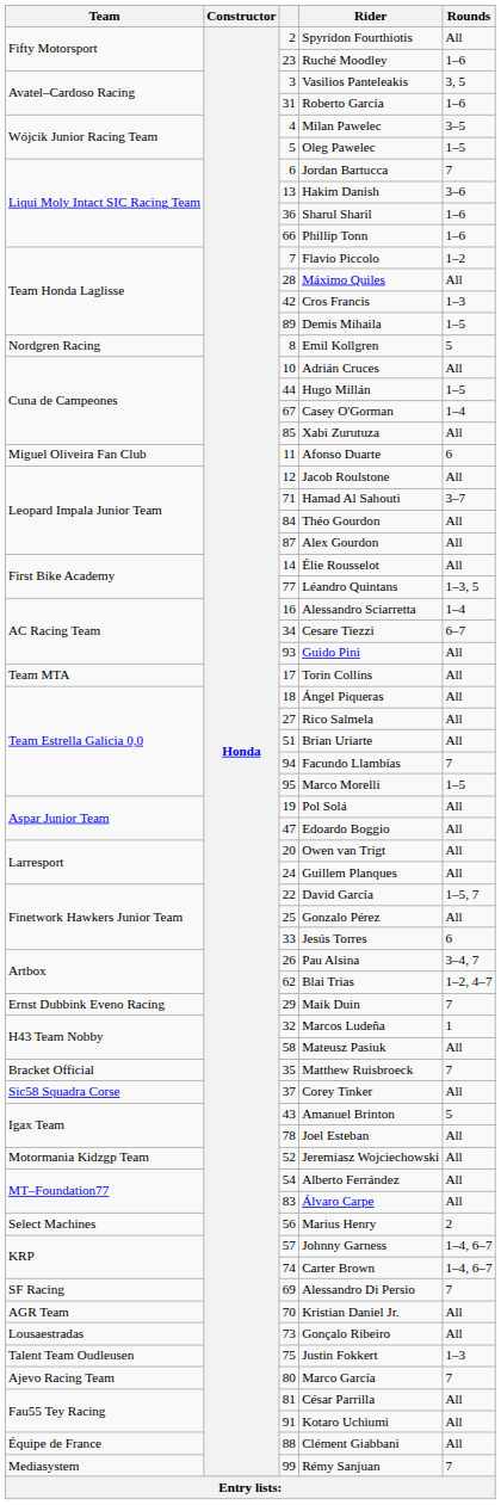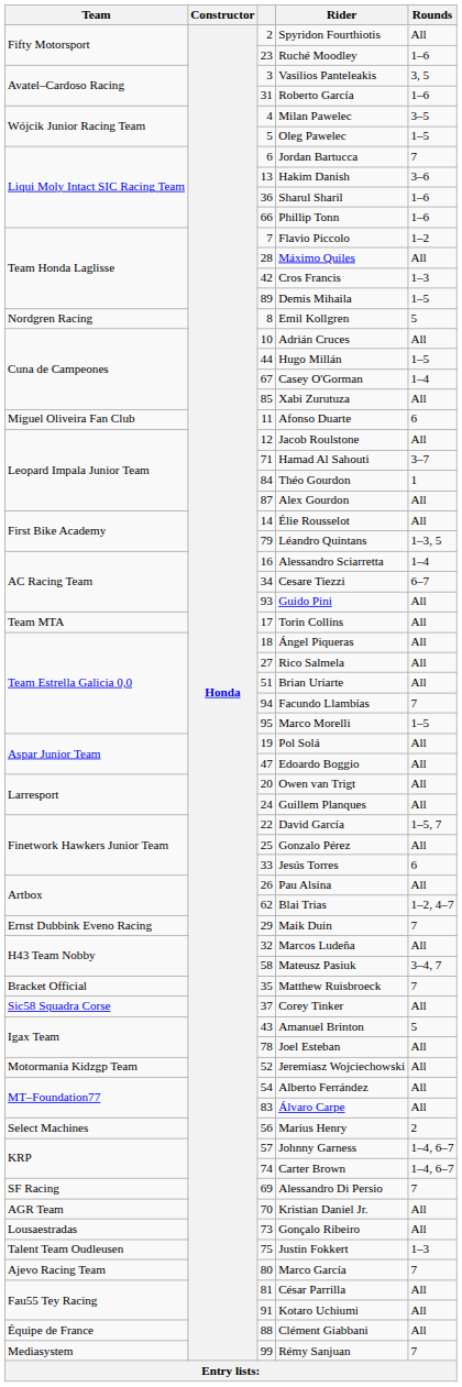 <table class="wikitable" style="font-size:85%;">
 <tr>
 <th>Team</th>
 <th>Constructor</th>
 <th></th>
 <th>Rider</th>
 <th>Rounds</th>
 </tr>
 <tr>
 <td rowspan=2> Fifty Motorsport</td>
 <th rowspan=66><a href='#'>Honda</a></th>
 <td align=right>2</td>
 <td> Spyridon Fourthiotis</td>
 <td>All</td>
 </tr>
 <tr>
 <td align=right>23</td>
 <td> Ruché Moodley</td>
 <td>1–6</td>
 </tr>
 <tr>
 <td rowspan=2> Avatel–Cardoso Racing</td>
 <td align=right>3</td>
 <td> Vasilios Panteleakis</td>
 <td>3, 5</td>
 </tr>
 <tr>
 <td align=right>31</td>
 <td> Roberto García</td>
 <td>1–6</td>
 </tr>
 <tr>
 <td rowspan=2> Wójcik Junior Racing Team</td>
 <td align=right>4</td>
 <td> Milan Pawelec</td>
 <td>3–5</td>
 </tr>
 <tr>
 <td align=right>5</td>
 <td> Oleg Pawelec</td>
 <td>1–5</td>
 </tr>
 <tr>
 <td rowspan=4 nowrap> <a href='#'>Liqui Moly Intact SIC Racing Team</a></td>
 <td align=right>6</td>
 <td> Jordan Bartucca</td>
 <td>7</td>
 </tr>
 <tr>
 <td align=right>13</td>
 <td> Hakim Danish</td>
 <td>3–6</td>
 </tr>
 <tr>
 <td align=right>36</td>
 <td> Sharul Sharil</td>
 <td>1–6</td>
 </tr>
 <tr>
 <td align=right>66</td>
 <td> Phillip Tonn</td>
 <td>1–6</td>
 </tr>
 <tr>
 <td rowspan=4> Team Honda Laglisse</td>
 <td align=right>7</td>
 <td> Flavio Piccolo</td>
 <td>1–2</td>
 </tr>
 <tr>
 <td align=right>28</td>
 <td> <a href='#'>Máximo Quiles</a></td>
 <td>All</td>
 </tr>
 <tr>
 <td align=right>42</td>
 <td> Cros Francis</td>
 <td>1–3</td>
 </tr>
 <tr>
 <td align=right>89</td>
 <td> Demis Mihaila</td>
 <td>1–5</td>
 </tr>
 <tr>
 <td> Nordgren Racing</td>
 <td align=right>8</td>
 <td> Emil Kollgren</td>
 <td>5</td>
 </tr>
 <tr>
 <td rowspan=4> Cuna de Campeones</td>
 <td align=right>10</td>
 <td> Adrián Cruces</td>
 <td>All</td>
 </tr>
 <tr>
 <td align=right>44</td>
 <td> Hugo Millán</td>
 <td>1–5</td>
 </tr>
 <tr>
 <td align=right>67</td>
 <td> Casey O'Gorman</td>
 <td>1–4</td>
 </tr>
 <tr>
 <td align=right>85</td>
 <td> Xabi Zurutuza</td>
 <td>All</td>
 </tr>
 <tr>
 <td> Miguel Oliveira Fan Club</td>
 <td align=right>11</td>
 <td> Afonso Duarte</td>
 <td>6</td>
 </tr>
 <tr>
 <td rowspan=4> Leopard Impala Junior Team</td>
 <td align=right>12</td>
 <td> Jacob Roulstone</td>
 <td>All</td>
 </tr>
 <tr>
 <td align=right>71</td>
 <td> Hamad Al Sahouti</td>
 <td>3–7</td>
 </tr>
 <tr>
 <td align=right>84</td>
 <td> Théo Gourdon</td>
-<td>All</td>
+<td>1</td>
 </tr>
 <tr>
 <td align=right>87</td>
 <td> Alex Gourdon</td>
 <td>All</td>
 </tr>
 <tr>
 <td rowspan=2> First Bike Academy</td>
 <td align=right>14</td>
 <td> Élie Rousselot</td>
 <td>All</td>
 </tr>
 <tr>
-<td align=right>77</td>
+<td align=right>79</td>
 <td> Léandro Quintans</td>
 <td>1–3, 5</td>
 </tr>
 <tr>
 <td rowspan=3> AC Racing Team</td>
 <td align=right>16</td>
 <td> Alessandro Sciarretta</td>
 <td>1–4</td>
 </tr>
 <tr>
 <td align=right>34</td>
 <td> Cesare Tiezzi</td>
 <td>6–7</td>
 </tr>
 <tr>
 <td align=right>93</td>
 <td> <a href='#'>Guido Pini</a></td>
 <td>All</td>
 </tr>
 <tr>
 <td> Team MTA</td>
 <td align=right>17</td>
 <td> Torin Collins</td>
 <td>All</td>
 </tr>
 <tr>
 <td rowspan=5> <a href='#'>Team Estrella Galicia 0,0</a></td>
 <td align=right>18</td>
 <td> Ángel Piqueras</td>
 <td>All</td>
 </tr>
 <tr>
 <td align=right>27</td>
 <td> Rico Salmela</td>
 <td>All</td>
 </tr>
 <tr>
 <td align=right>51</td>
 <td> Brian Uriarte</td>
 <td>All</td>
 </tr>
 <tr>
 <td align=right>94</td>
 <td> Facundo Llambías</td>
 <td>7</td>
 </tr>
 <tr>
 <td align=right>95</td>
 <td> Marco Morelli</td>
 <td>1–5</td>
 </tr>
 <tr>
 <td rowspan=2> <a href='#'>Aspar Junior Team</a></td>
 <td align=right>19</td>
 <td> Pol Solá</td>
 <td>All</td>
 </tr>
 <tr>
 <td align=right>47</td>
 <td> Edoardo Boggio</td>
 <td>All</td>
 </tr>
 <tr>
 <td rowspan=2> Larresport</td>
 <td align=right>20</td>
 <td> Owen van Trigt</td>
 <td>All</td>
 </tr>
 <tr>
 <td align=right>24</td>
 <td> Guillem Planques</td>
 <td>All</td>
 </tr>
 <tr>
 <td rowspan=3> Finetwork Hawkers Junior Team</td>
 <td align=right>22</td>
 <td> David García</td>
 <td>1–5, 7</td>
 </tr>
 <tr>
 <td align=right>25</td>
 <td> Gonzalo Pérez</td>
 <td>All</td>
 </tr>
 <tr>
 <td align=right>33</td>
 <td> Jesús Torres</td>
 <td>6</td>
 </tr>
 <tr>
 <td rowspan=2> Artbox</td>
 <td align=right>26</td>
 <td> Pau Alsina</td>
-<td>3–4, 7</td>
+<td>All</td>
 </tr>
 <tr>
 <td align=right>62</td>
 <td> Blai Trias</td>
 <td>1–2, 4–7</td>
 </tr>
 <tr>
 <td> Ernst Dubbink Eveno Racing</td>
 <td align=right>29</td>
 <td> Maik Duin</td>
 <td>7</td>
 </tr>
 <tr>
 <td rowspan=2> H43 Team Nobby</td>
 <td align=right>32</td>
 <td> Marcos Ludeña</td>
-<td>1</td>
+<td>All</td>
 </tr>
 <tr>
 <td align=right>58</td>
 <td> Mateusz Pasiuk</td>
-<td>All</td>
+<td>3–4, 7</td>
 </tr>
 <tr>
 <td> Bracket Official</td>
 <td align=right>35</td>
 <td> Matthew Ruisbroeck</td>
 <td>7</td>
 </tr>
 <tr>
 <td> <a href='#'>Sic58 Squadra Corse</a></td>
 <td align=right>37</td>
 <td> Corey Tinker</td>
 <td>All</td>
 </tr>
 <tr>
 <td rowspan=2> Igax Team</td>
 <td align=right>43</td>
 <td> Amanuel Brinton</td>
 <td>5</td>
 </tr>
 <tr>
 <td align=right>78</td>
 <td> Joel Esteban</td>
 <td>All</td>
 </tr>
 <tr>
 <td> Motormania Kidzgp Team</td>
 <td align=right>52</td>
 <td> Jeremiasz Wojciechowski</td>
 <td>All</td>
 </tr>
 <tr>
 <td rowspan=2> <a href='#'>MT–Foundation77</a></td>
 <td align=right>54</td>
 <td> Alberto Ferrández</td>
 <td>All</td>
 </tr>
 <tr>
 <td align=right>83</td>
 <td> <a href='#'>Álvaro Carpe</a></td>
 <td>All</td>
 </tr>
 <tr>
 <td> Select Machines</td>
 <td align=right>56</td>
 <td> Marius Henry</td>
 <td>2</td>
 </tr>
 <tr>
 <td rowspan=2> KRP</td>
 <td align=right>57</td>
 <td> Johnny Garness</td>
 <td>1–4, 6–7</td>
 </tr>
 <tr>
 <td align=right>74</td>
 <td> Carter Brown</td>
 <td>1–4, 6–7</td>
 </tr>
 <tr>
 <td> SF Racing</td>
 <td align=right>69</td>
 <td> Alessandro Di Persio</td>
 <td>7</td>
 </tr>
 <tr>
 <td> AGR Team</td>
 <td align=right>70</td>
 <td> Kristian Daniel Jr.</td>
 <td>All</td>
 </tr>
 <tr>
 <td> Lousaestradas</td>
 <td align=right>73</td>
 <td> Gonçalo Ribeiro</td>
 <td>All</td>
 </tr>
 <tr>
 <td> Talent Team Oudleusen</td>
 <td align=right>75</td>
 <td> Justin Fokkert</td>
 <td>1–3</td>
 </tr>
 <tr>
 <td> Ajevo Racing Team</td>
 <td align=right>80</td>
 <td> Marco García</td>
 <td>7</td>
 </tr>
 <tr>
 <td rowspan=2> Fau55 Tey Racing</td>
 <td align=right>81</td>
 <td> César Parrilla</td>
 <td>All</td>
 </tr>
 <tr>
 <td align=right>91</td>
 <td> Kotaro Uchiumi</td>
 <td>All</td>
 </tr>
 <tr>
 <td> Équipe de France</td>
 <td align=right>88</td>
 <td> Clément Giabbani</td>
 <td>All</td>
 </tr>
 <tr>
 <td> Mediasystem</td>
 <td align=right>99</td>
 <td> Rémy Sanjuan</td>
 <td>7</td>
 </tr>
 <tr>
 <th colspan=5>Entry lists:</th>
 </tr>
 </table>
